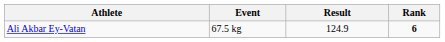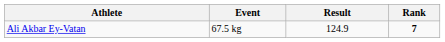 <table class="wikitable" width="50%" style="text-align:center; font-size:90%">
 <tr>
 <th width="40%">Athlete</th>
 <th width="15%">Event</th>
 <th width="20%">Result</th>
 <th width="10%">Rank</th>
 </tr>
 <tr>
 <td align="left"><a href='#'>Ali Akbar Ey-Vatan</a></td>
 <td align="left">67.5 kg</td>
 <td>124.9</td>
-<td><strong>6</strong></td>
+<td><strong>7</strong></td>
 </tr>
 </table>
